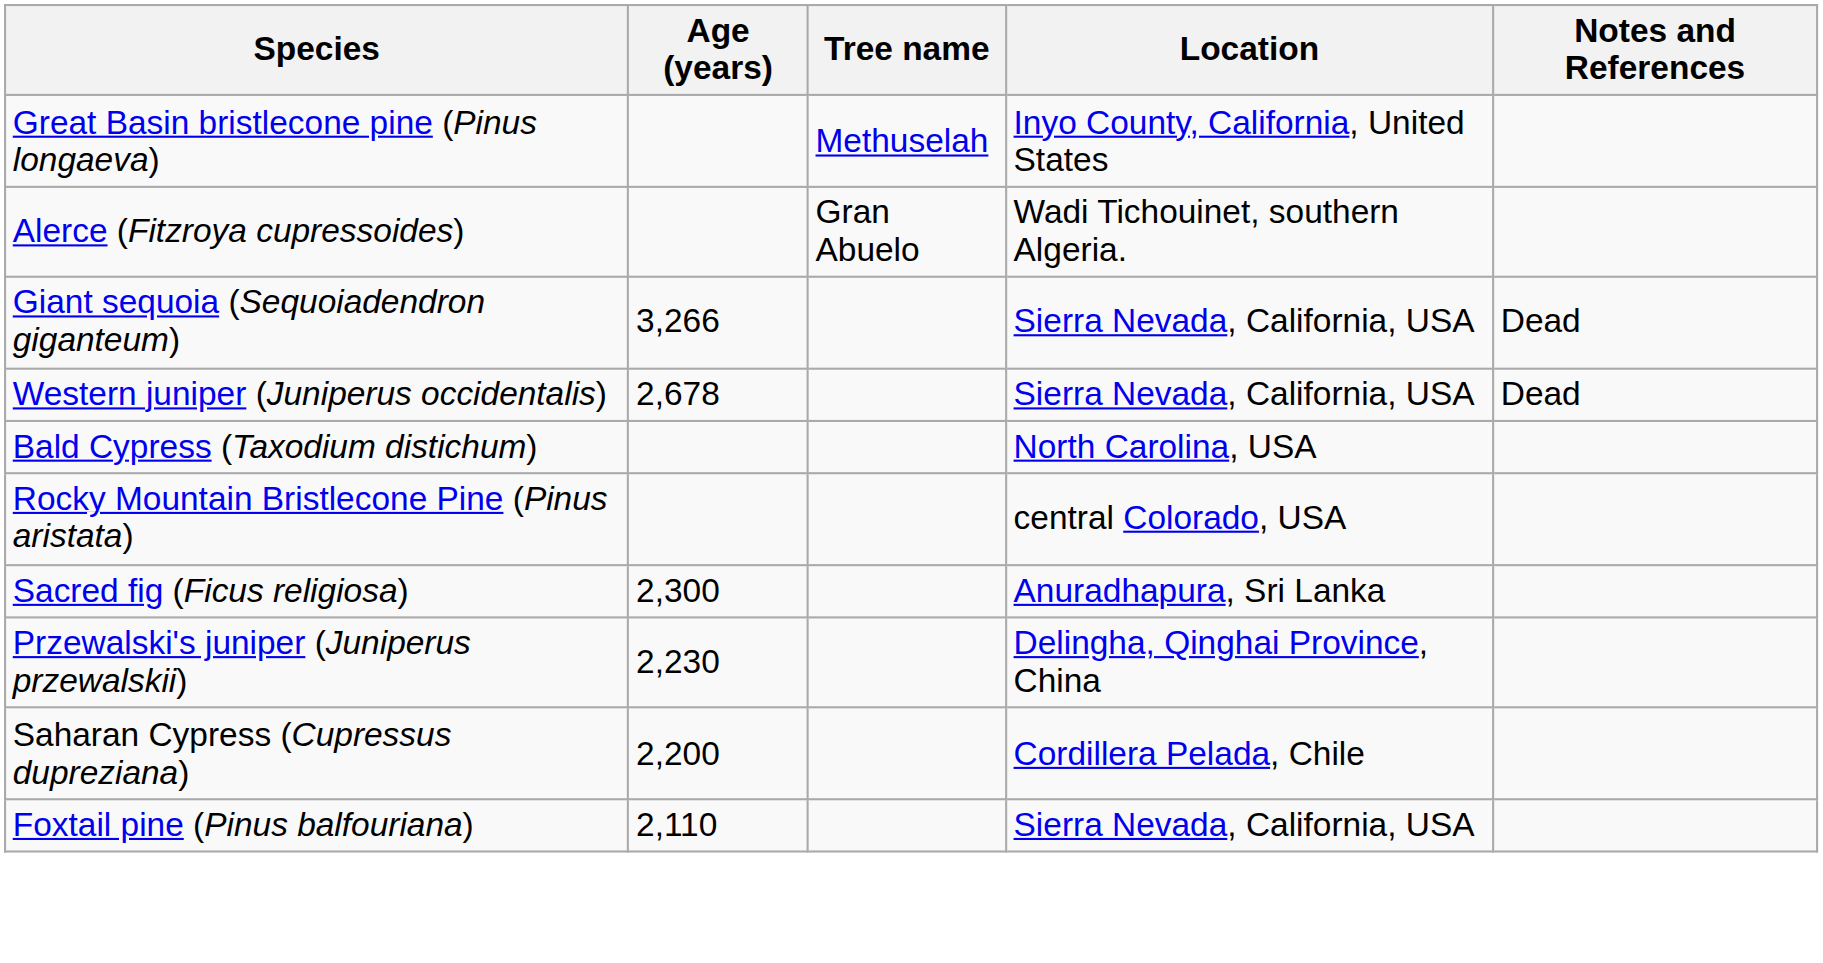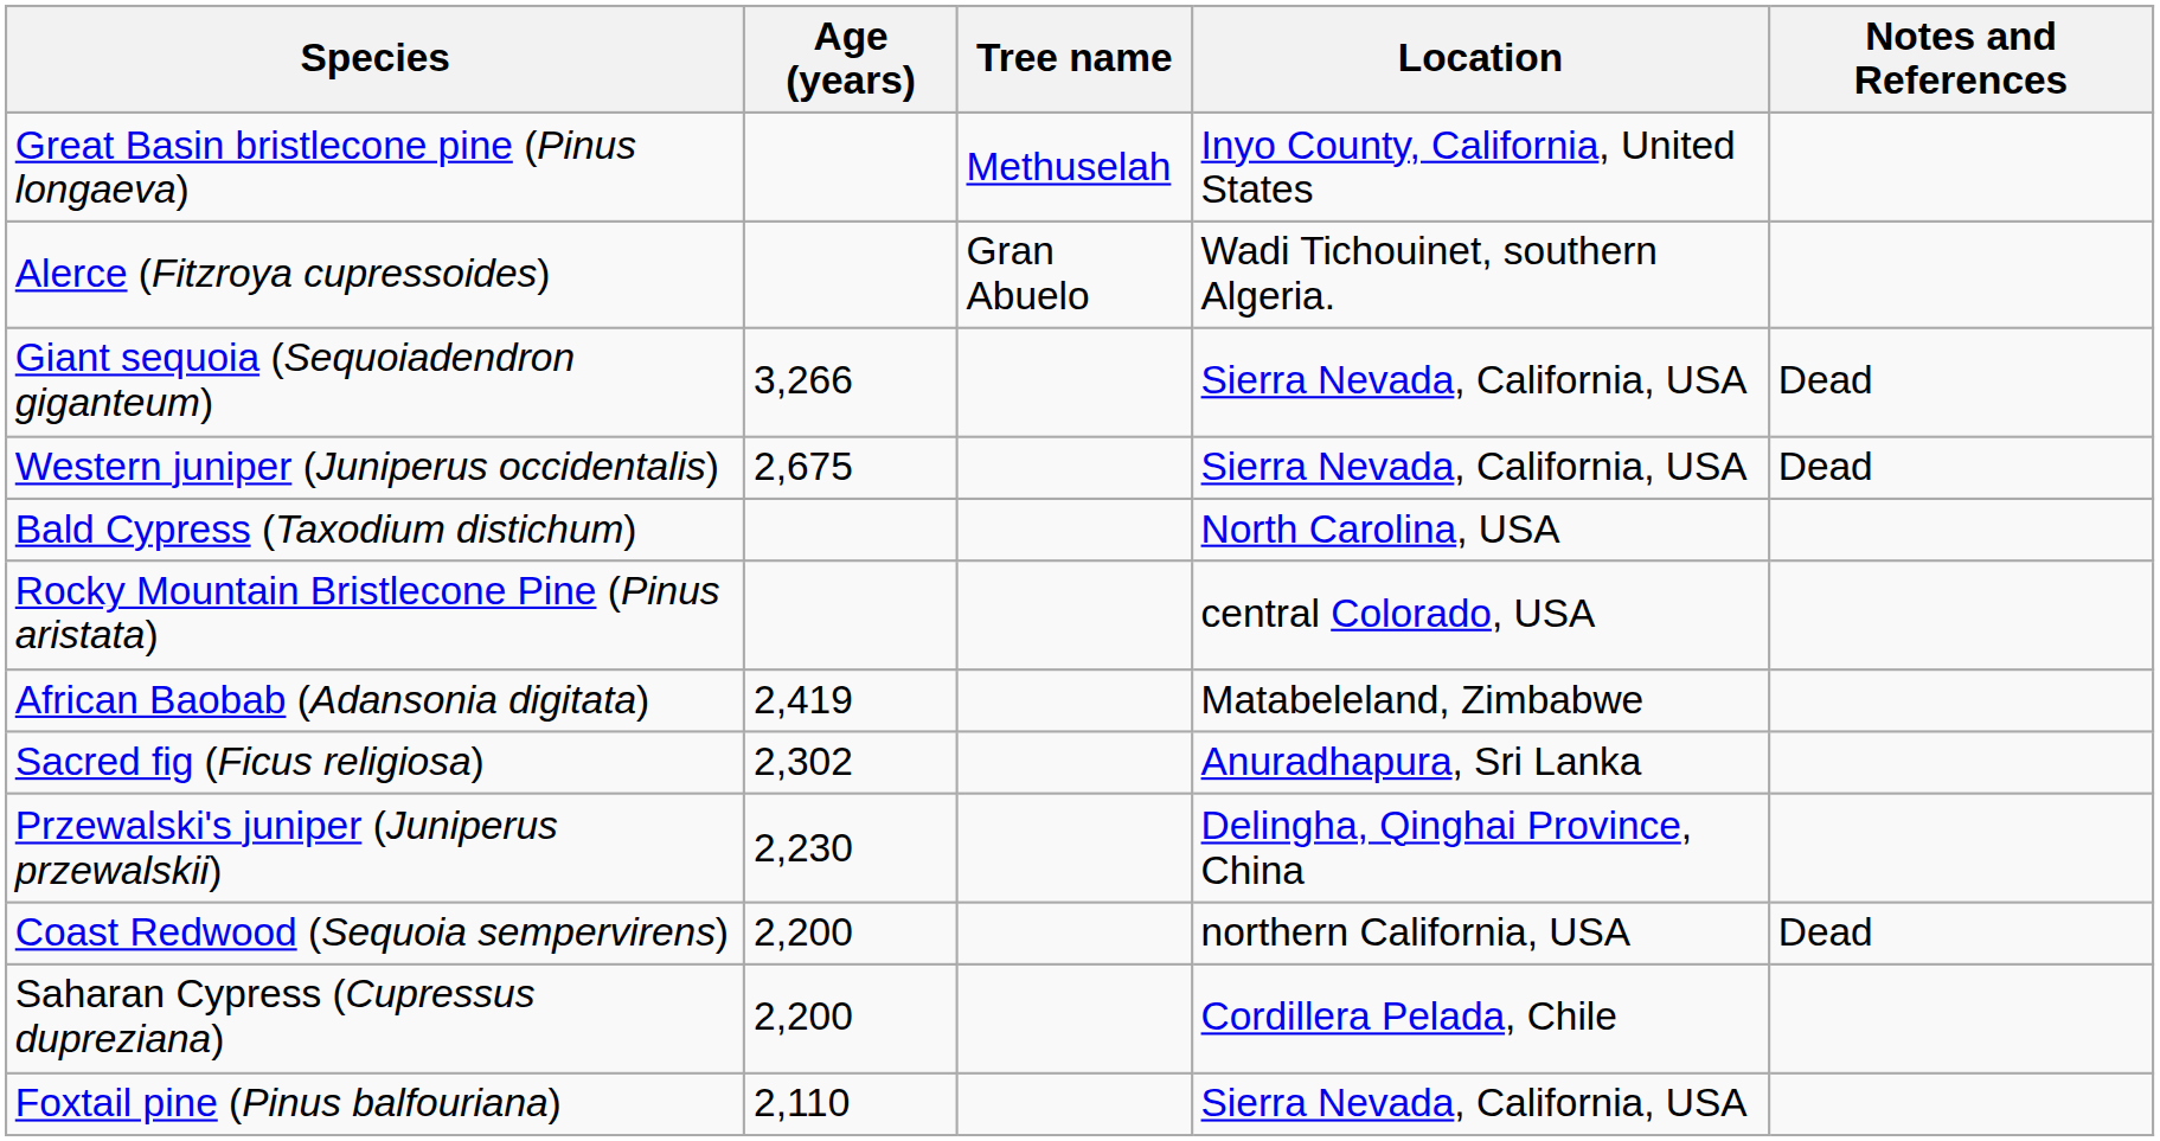 <table class="wikitable" font=90%">
 <tr>
 <th>Species</th>
 <th>Age (years)</th>
 <th>Tree name</th>
 <th>Location</th>
 <th>Notes and References</th>
 </tr>
 <tr>
 <td><a href='#'>Great Basin bristlecone pine</a> (<em>Pinus longaeva</em>)</td>
 <td> </td>
 <td><a href='#'>Methuselah</a></td>
 <td><a href='#'>Inyo County, California</a>, United States</td>
 <td></td>
 </tr>
 <tr>
 <td><a href='#'>Alerce</a> (<em>Fitzroya cupressoides</em>)</td>
 <td></td>
 <td>Gran Abuelo</td>
 <td>Wadi Tichouinet, southern Algeria.</td>
 <td></td>
 </tr>
 <tr>
 <td><a href='#'>Giant sequoia</a> (<em>Sequoiadendron giganteum</em>)</td>
 <td>3,266</td>
 <td></td>
 <td><a href='#'>Sierra Nevada</a>, California, USA</td>
 <td>Dead</td>
 </tr>
 <tr>
 <td><a href='#'>Western juniper</a> (<em>Juniperus occidentalis</em>)</td>
-<td>2,678</td>
+<td>2,675</td>
 <td></td>
 <td><a href='#'>Sierra Nevada</a>, California, USA</td>
 <td>Dead</td>
 </tr>
 <tr>
 <td><a href='#'>Bald Cypress</a> (<em>Taxodium distichum</em>)</td>
 <td></td>
 <td></td>
 <td><a href='#'>North Carolina</a>, USA</td>
 <td></td>
 </tr>
 <tr>
 <td><a href='#'>Rocky Mountain Bristlecone Pine</a> (<em>Pinus aristata</em>)</td>
 <td></td>
 <td></td>
 <td>central <a href='#'>Colorado</a>, USA</td>
 <td></td>
 </tr>
 <tr>
+<td><a href='#'>African Baobab</a> (<em>Adansonia digitata</em>)</td>
+<td>2,419</td>
+<td></td>
+<td>Matabeleland, Zimbabwe</td>
+<td></td>
+</tr>
+<tr>
 <td><a href='#'>Sacred fig</a> (<em>Ficus religiosa</em>)</td>
-<td>2,300</td>
+<td>2,302</td>
 <td></td>
 <td><a href='#'>Anuradhapura</a>, Sri Lanka</td>
 <td></td>
 </tr>
 <tr>
 <td><a href='#'>Przewalski's juniper</a> (<em>Juniperus przewalskii</em>)</td>
 <td>2,230</td>
 <td></td>
 <td><a href='#'>Delingha, Qinghai Province</a>, China</td>
 <td></td>
+</tr>
+<tr>
+<td><a href='#'>Coast Redwood</a> (<em>Sequoia sempervirens</em>)</td>
+<td>2,200</td>
+<td></td>
+<td>northern California, USA</td>
+<td>Dead</td>
 </tr>
 <tr>
 <td>Saharan Cypress (<em>Cupressus dupreziana</em>)</td>
 <td>2,200</td>
 <td></td>
 <td><a href='#'>Cordillera Pelada</a>, Chile</td>
 <td></td>
 </tr>
 <tr>
 <td><a href='#'>Foxtail pine</a> (<em>Pinus balfouriana</em>)</td>
 <td>2,110</td>
 <td></td>
 <td><a href='#'>Sierra Nevada</a>, California, USA</td>
 <td></td>
 </tr>
 </table>
